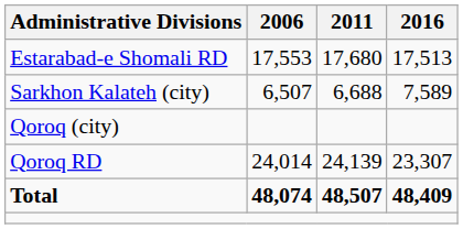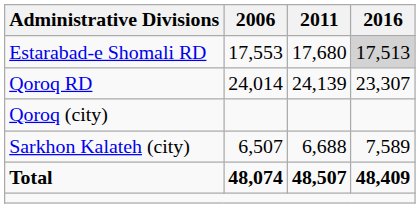 <table class="wikitable">
 <tr>
 <th>Administrative Divisions</th>
 <th>2006</th>
 <th>2011</th>
 <th>2016</th>
 </tr>
 <tr>
 <td><a href='#'>Estarabad-e Shomali RD</a></td>
 <td style="text-align: right;">17,553</td>
 <td style="text-align: right;">17,680</td>
-<td style="text-align: right;">17,513</td>
+<td style="background: lightgrey; text-align: right;">17,513</td>
 </tr>
 <tr>
-<td><a href='#'>Sarkhon Kalateh</a> (city)</td>
-<td style="text-align: right;">6,507</td>
-<td style="text-align: right;">6,688</td>
-<td style="text-align: right;">7,589</td>
+<td><a href='#'>Qoroq RD</a></td>
+<td style="text-align: right;">24,014</td>
+<td style="text-align: right;">24,139</td>
+<td style="text-align: right;">23,307</td>
 </tr>
 <tr>
 <td><a href='#'>Qoroq</a> (city)</td>
 <td style="text-align: right;"></td>
 <td style="text-align: right;"></td>
 <td style="text-align: right;"></td>
 </tr>
 <tr>
-<td><a href='#'>Qoroq RD</a></td>
-<td style="text-align: right;">24,014</td>
-<td style="text-align: right;">24,139</td>
-<td style="text-align: right;">23,307</td>
+<td><a href='#'>Sarkhon Kalateh</a> (city)</td>
+<td style="text-align: right;">6,507</td>
+<td style="text-align: right;">6,688</td>
+<td style="text-align: right;">7,589</td>
 </tr>
 <tr>
 <td><strong>Total</strong></td>
 <td style="text-align: right;"><strong>48,074</strong></td>
 <td style="text-align: right;"><strong>48,507</strong></td>
 <td style="text-align: right;"><strong>48,409</strong></td>
 </tr>
 <tr>
 <td colspan=4></td>
 </tr>
 </table>
